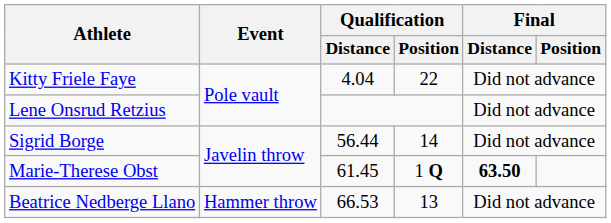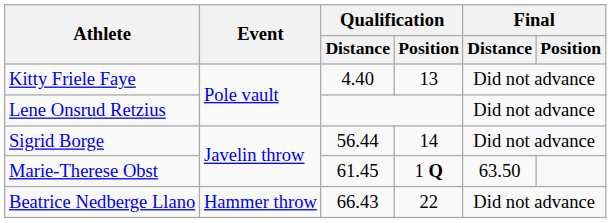 <table class=wikitable style=font-size:90%>
 <tr>
 <th rowspan=2>Athlete</th>
 <th rowspan=2>Event</th>
 <th colspan=2>Qualification</th>
 <th colspan=2>Final</th>
 </tr>
 <tr style=font-size:95%>
 <th>Distance</th>
 <th>Position</th>
 <th>Distance</th>
 <th>Position</th>
 </tr>
 <tr align=center>
 <td align=left><a href='#'>Kitty Friele Faye</a></td>
 <td align=left rowspan=2><a href='#'>Pole vault</a></td>
-<td>4.04</td>
-<td>22</td>
+<td>4.40</td>
+<td>13</td>
 <td colspan=2>Did not advance</td>
 </tr>
 <tr align=center>
 <td align=left><a href='#'>Lene Onsrud Retzius</a></td>
 <td colspan=2></td>
 <td colspan=2>Did not advance</td>
 </tr>
 <tr align=center>
 <td align=left><a href='#'>Sigrid Borge</a></td>
 <td align=left rowspan=2><a href='#'>Javelin throw</a></td>
 <td>56.44</td>
 <td>14</td>
 <td colspan=2>Did not advance</td>
 </tr>
 <tr align=center>
 <td align=left><a href='#'>Marie-Therese Obst</a></td>
 <td>61.45</td>
 <td>1 <strong>Q</strong></td>
-<td><strong>63.50 </strong></td>
+<td>63.50 </td>
 <td></td>
 </tr>
 <tr align=center>
 <td align=left><a href='#'>Beatrice Nedberge Llano</a></td>
 <td align=left><a href='#'>Hammer throw</a></td>
-<td>66.53</td>
-<td>13</td>
+<td>66.43</td>
+<td>22</td>
 <td colspan=2>Did not advance</td>
 </tr>
 </table>
